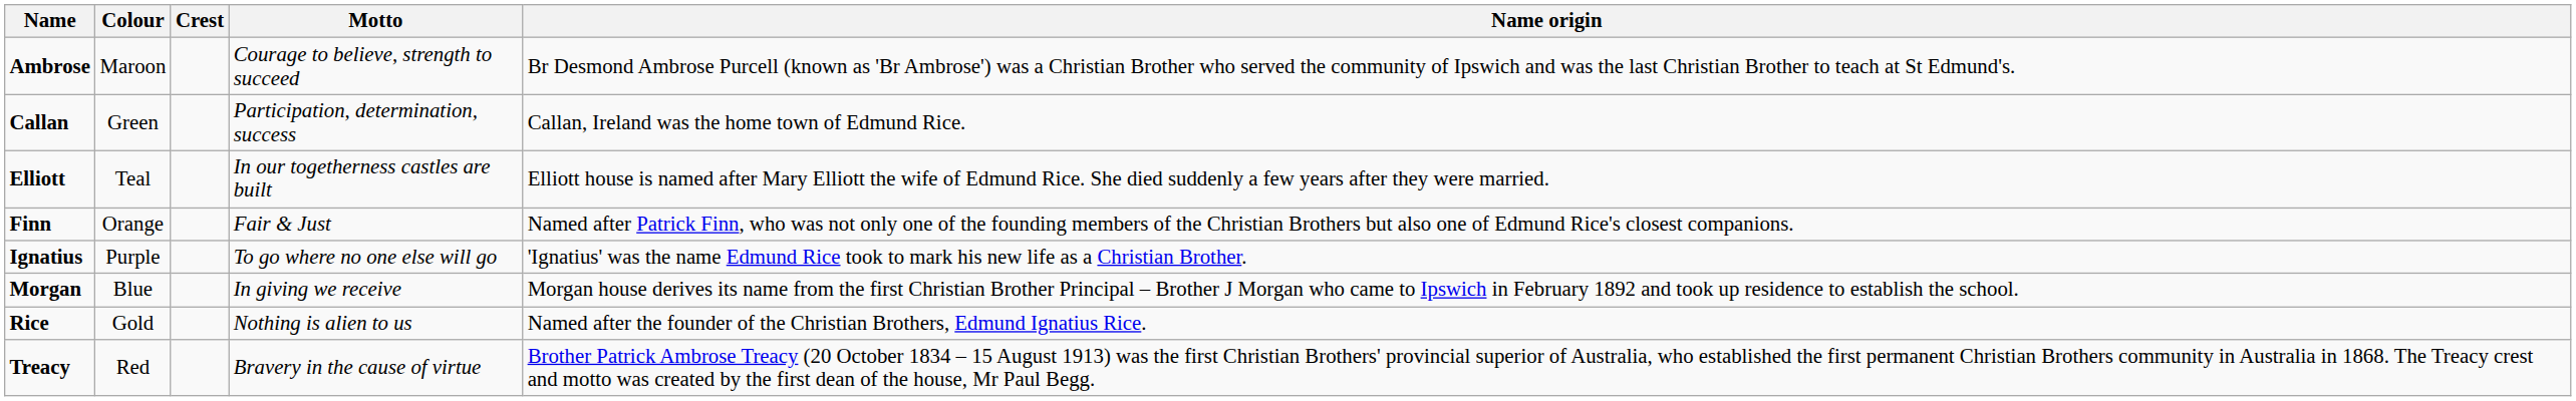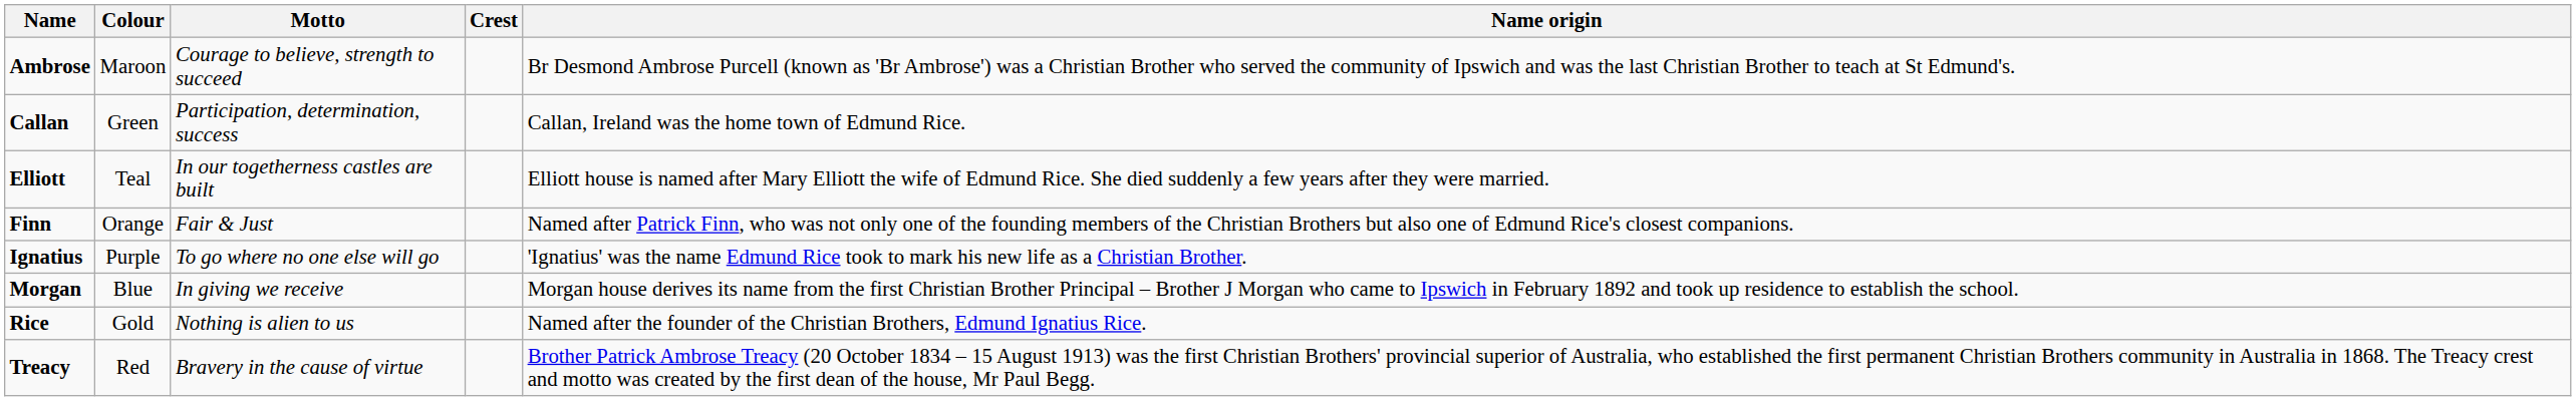 <table class="wikitable">
 <tr>
 <th>Name</th>
 <th>Colour</th>
+<th>Motto</th>
 <th>Crest</th>
-<th>Motto</th>
 <th>Name origin</th>
 </tr>
 <tr>
 <td><strong>Ambrose</strong></td>
 <td align=center>Maroon<br></td>
+<td><em>Courage to believe, strength to succeed</em></td>
 <td></td>
-<td><em>Courage to believe, strength to succeed</em></td>
 <td>Br Desmond Ambrose Purcell (known as 'Br Ambrose') was a Christian Brother who served the community of Ipswich and was the last Christian Brother to teach at St Edmund's.</td>
 </tr>
 <tr>
 <td><strong>Callan</strong></td>
 <td align=center>Green<br></td>
+<td><em>Participation, determination, success</em></td>
 <td File:Callan.png></td>
-<td><em>Participation, determination, success</em></td>
 <td>Callan, Ireland was the home town of Edmund Rice.</td>
 </tr>
 <tr>
 <td><strong>Elliott</strong></td>
 <td align=center>Teal<br></td>
+<td><em>In our togetherness castles are built</em></td>
 <td></td>
-<td><em>In our togetherness castles are built</em></td>
 <td>Elliott house is named after Mary Elliott the wife of Edmund Rice. She died suddenly a few years after they were married.</td>
 </tr>
 <tr>
 <td><strong>Finn</strong></td>
 <td align=center>Orange<br></td>
+<td><em>Fair & Just</em></td>
 <td></td>
-<td><em>Fair & Just</em></td>
 <td>Named after <a href='#'>Patrick Finn</a>, who was not only one of the founding members of the Christian Brothers but also one of Edmund Rice's closest companions.</td>
 </tr>
 <tr>
 <td><strong>Ignatius</strong></td>
 <td align=center>Purple<br></td>
+<td><em>To go where no one else will go</em></td>
 <td></td>
-<td><em>To go where no one else will go</em></td>
 <td>'Ignatius' was the name <a href='#'>Edmund Rice</a> took to mark his new life as a <a href='#'>Christian Brother</a>.</td>
 </tr>
 <tr>
 <td><strong>Morgan</strong></td>
 <td align=center>Blue<br></td>
+<td><em>In giving we receive</em></td>
 <td></td>
-<td><em>In giving we receive</em></td>
 <td>Morgan house derives its name from the first Christian Brother Principal – Brother J Morgan who came to <a href='#'>Ipswich</a> in February 1892 and took up residence to establish the school.</td>
 </tr>
 <tr>
 <td><strong>Rice</strong></td>
 <td align=center>Gold<br></td>
+<td><em>Nothing is alien to us</em></td>
 <td></td>
-<td><em>Nothing is alien to us</em></td>
 <td>Named after the founder of the Christian Brothers, <a href='#'>Edmund Ignatius Rice</a>.</td>
 </tr>
 <tr>
 <td><strong>Treacy</strong></td>
 <td align=center>Red<br></td>
+<td><em>Bravery in the cause of virtue</em></td>
 <td></td>
-<td><em>Bravery in the cause of virtue</em></td>
 <td><a href='#'>Brother Patrick Ambrose Treacy</a> (20 October 1834 – 15 August 1913) was the first Christian Brothers' provincial superior of Australia, who established the first permanent Christian Brothers community in Australia in 1868. The Treacy crest and motto was created by the first dean of the house, Mr Paul Begg.</td>
 </tr>
 </table>
